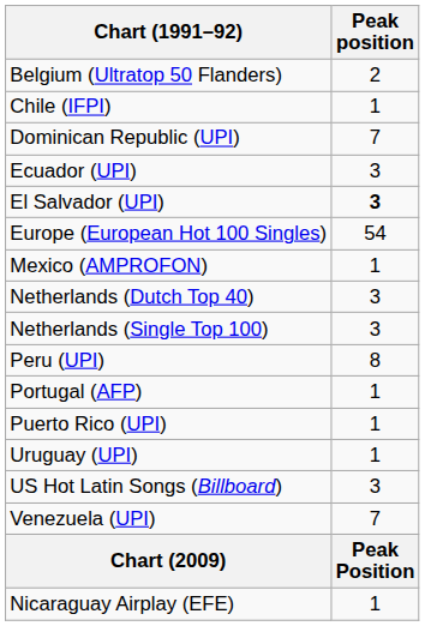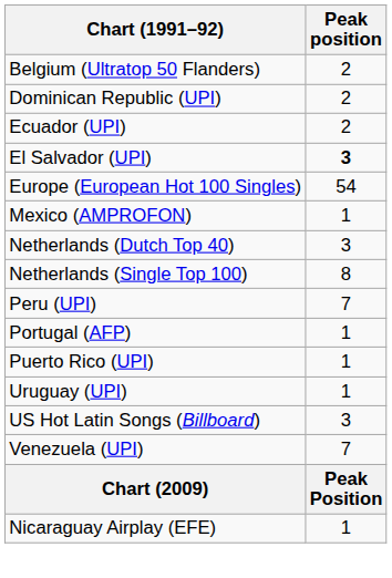 <table class="wikitable sortable">
 <tr>
 <th>Chart (1991–92)</th>
 <th>Peak<br>position</th>
 </tr>
 <tr>
 <td>Belgium (<a href='#'>Ultratop 50</a> Flanders)</td>
 <td align="center">2</td>
 </tr>
 <tr>
-<td>Chile (<a href='#'>IFPI</a>)</td>
-<td align="center">1</td>
-</tr>
-<tr>
 <td>Dominican Republic (<a href='#'>UPI</a>)</td>
-<td align="center">7</td>
+<td align="center">2</td>
 </tr>
 <tr>
 <td>Ecuador (<a href='#'>UPI</a>)</td>
-<td align="center">3</td>
+<td align="center">2</td>
 </tr>
 <tr>
 <td>El Salvador (<a href='#'>UPI</a>)</td>
 <td align="center"><strong>3</strong></td>
 </tr>
 <tr>
 <td>Europe (<a href='#'>European Hot 100 Singles</a>)</td>
 <td align="center">54</td>
 </tr>
 <tr>
 <td>Mexico (<a href='#'>AMPROFON</a>)</td>
 <td align="center">1</td>
 </tr>
 <tr>
 <td>Netherlands (<a href='#'>Dutch Top 40</a>)</td>
 <td align="center">3</td>
 </tr>
 <tr>
 <td>Netherlands (<a href='#'>Single Top 100</a>)</td>
-<td align="center">3</td>
+<td align="center">8</td>
 </tr>
 <tr>
 <td>Peru (<a href='#'>UPI</a>)</td>
-<td align="center">8</td>
+<td align="center">7</td>
 </tr>
 <tr>
 <td>Portugal (<a href='#'>AFP</a>)</td>
 <td align="center">1</td>
 </tr>
 <tr>
 <td>Puerto Rico (<a href='#'>UPI</a>)</td>
 <td align="center">1</td>
 </tr>
 <tr>
 <td>Uruguay (<a href='#'>UPI</a>)</td>
 <td align="center">1</td>
 </tr>
 <tr>
 <td>US Hot Latin Songs (<a href='#'><em>Billboard</em></a>)</td>
 <td align="center">3</td>
 </tr>
 <tr>
 <td>Venezuela (<a href='#'>UPI</a>)</td>
 <td align="center">7</td>
 </tr>
 <tr>
 <th>Chart (2009)</th>
 <th>Peak<br>Position</th>
 </tr>
 <tr>
 <td>Nicaraguay Airplay (EFE)</td>
 <td align="center">1</td>
 </tr>
 </table>
